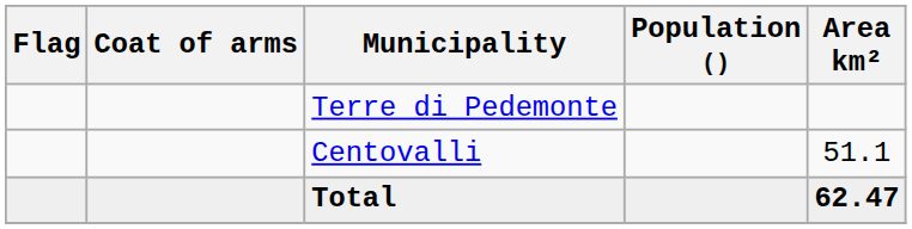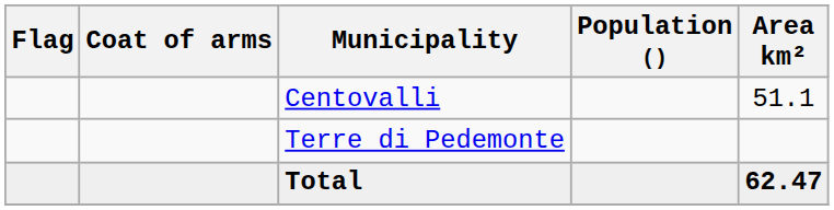 <table class="wikitable">
 <tr>
 <th>Flag</th>
 <th>Coat of arms</th>
 <th>Municipality</th>
 <th>Population<br><small>()</small></th>
 <th>Area <br>km²</th>
 </tr>
 <tr>
 <td></td>
 <td></td>
-<td><a href='#'>Terre di Pedemonte</a></td>
+<td><a href='#'>Centovalli</a></td>
 <td align="center"></td>
-<td align="center"></td>
+<td align="center">51.1</td>
 </tr>
 <tr>
 <td></td>
 <td></td>
-<td><a href='#'>Centovalli</a></td>
+<td><a href='#'>Terre di Pedemonte</a></td>
 <td align="center"></td>
-<td align="center">51.1</td>
+<td align="center"></td>
 </tr>
 <tr>
 <td bgcolor="#EFEFEF"></td>
 <td bgcolor="#EFEFEF"></td>
 <td bgcolor="#EFEFEF"><strong>Total</strong></td>
 <td bgcolor="#EFEFEF" align="center"></td>
 <td bgcolor="#EFEFEF" align="center"><strong>62.47</strong></td>
 </tr>
 <tr>
 </tr>
 </table>
